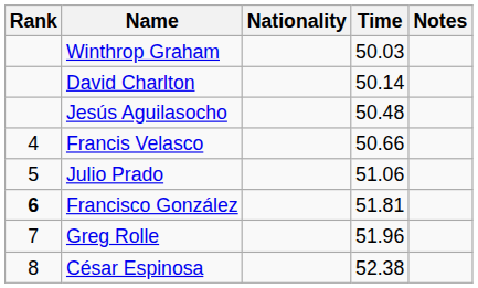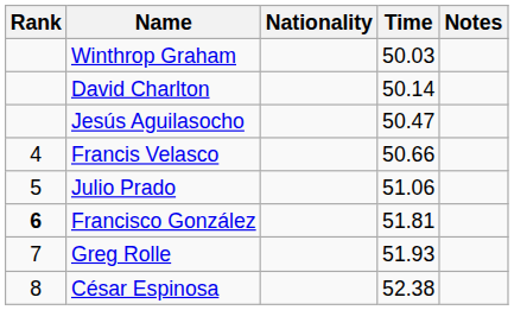 <table class="wikitable sortable" style="text-align:center;font-size:95%">
 <tr>
 <th>Rank</th>
 <th>Name</th>
 <th>Nationality</th>
 <th>Time</th>
 <th>Notes</th>
 </tr>
 <tr>
 <td></td>
 <td align=left><a href='#'>Winthrop Graham</a></td>
 <td align=left></td>
 <td>50.03</td>
 <td></td>
 </tr>
 <tr>
 <td></td>
 <td align=left><a href='#'>David Charlton</a></td>
 <td align=left></td>
 <td>50.14</td>
 <td></td>
 </tr>
 <tr>
 <td></td>
 <td align=left><a href='#'>Jesús Aguilasocho</a></td>
 <td align=left></td>
-<td>50.48</td>
+<td>50.47</td>
 <td></td>
 </tr>
 <tr>
 <td>4</td>
 <td align=left><a href='#'>Francis Velasco</a></td>
 <td align=left></td>
 <td>50.66</td>
 <td></td>
 </tr>
 <tr>
 <td>5</td>
 <td align=left><a href='#'>Julio Prado</a></td>
 <td align=left></td>
 <td>51.06</td>
 <td></td>
 </tr>
 <tr>
 <td><strong>6</strong></td>
 <td align=left><a href='#'>Francisco González</a></td>
 <td align=left></td>
 <td>51.81</td>
 <td></td>
 </tr>
 <tr>
 <td>7</td>
 <td align=left><a href='#'>Greg Rolle</a></td>
 <td align=left></td>
-<td>51.96</td>
+<td>51.93</td>
 <td></td>
 </tr>
 <tr>
 <td>8</td>
 <td align=left><a href='#'>César Espinosa</a></td>
 <td align=left></td>
 <td>52.38</td>
 <td></td>
 </tr>
 </table>
